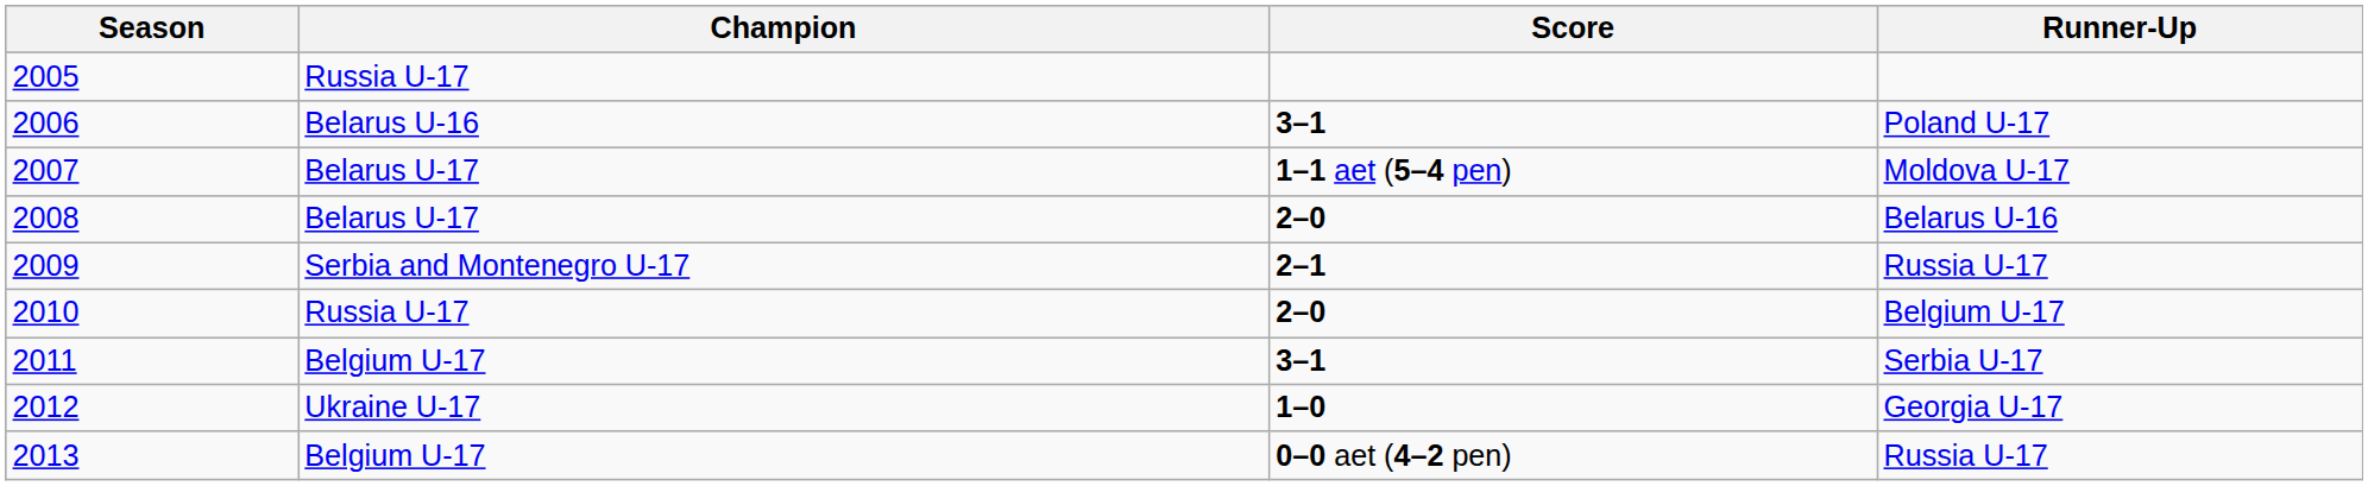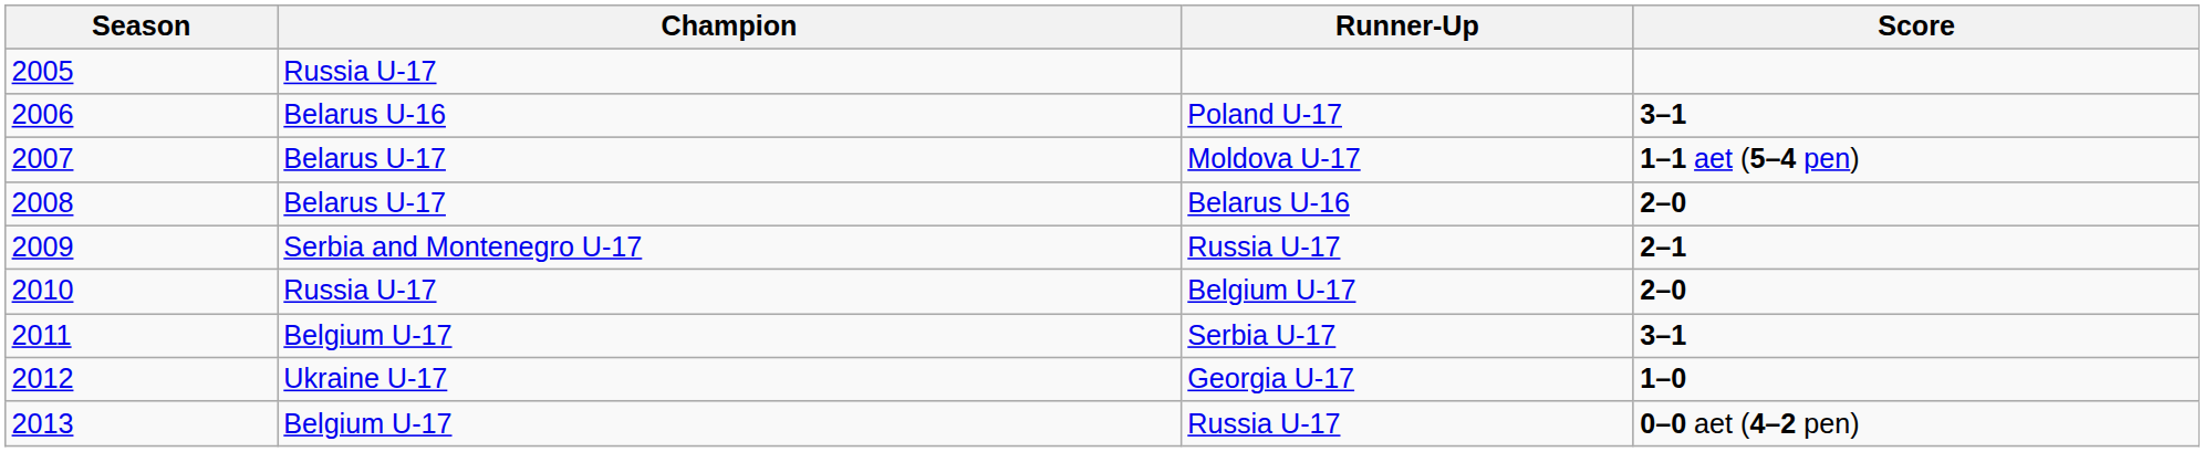 <table class="wikitable" width=100%>
 <tr>
 <th>Season</th>
 <th>Champion</th>
+<th>Runner-Up</th>
 <th>Score</th>
-<th>Runner-Up</th>
 </tr>
 <tr>
 <td><a href='#'>2005</a></td>
 <td> <a href='#'>Russia U-17</a></td>
 <td></td>
 <td></td>
 </tr>
 <tr>
 <td><a href='#'>2006</a></td>
 <td> <a href='#'>Belarus U-16</a></td>
+<td> <a href='#'>Poland U-17</a></td>
 <td><strong>3–1</strong></td>
-<td> <a href='#'>Poland U-17</a></td>
 </tr>
 <tr>
 <td><a href='#'>2007</a></td>
 <td> <a href='#'>Belarus U-17</a></td>
+<td> <a href='#'>Moldova U-17</a></td>
 <td><strong>1–1</strong> <a href='#'>aet</a> (<strong>5–4</strong> <a href='#'>pen</a>)</td>
-<td> <a href='#'>Moldova U-17</a></td>
 </tr>
 <tr>
 <td><a href='#'>2008</a></td>
 <td> <a href='#'>Belarus U-17</a></td>
+<td> <a href='#'>Belarus U-16</a></td>
 <td><strong>2–0</strong></td>
-<td> <a href='#'>Belarus U-16</a></td>
 </tr>
 <tr>
 <td><a href='#'>2009</a></td>
 <td> <a href='#'>Serbia and Montenegro U-17</a></td>
+<td> <a href='#'>Russia U-17</a></td>
 <td><strong>2–1</strong></td>
-<td> <a href='#'>Russia U-17</a></td>
 </tr>
 <tr>
 <td><a href='#'>2010</a></td>
 <td> <a href='#'>Russia U-17</a></td>
+<td> <a href='#'>Belgium U-17</a></td>
 <td><strong>2–0</strong></td>
-<td> <a href='#'>Belgium U-17</a></td>
 </tr>
 <tr>
 <td><a href='#'>2011</a></td>
 <td> <a href='#'>Belgium U-17</a></td>
+<td> <a href='#'>Serbia U-17</a></td>
 <td><strong>3–1</strong></td>
-<td> <a href='#'>Serbia U-17</a></td>
 </tr>
 <tr>
 <td><a href='#'>2012</a></td>
 <td> <a href='#'>Ukraine U-17</a></td>
+<td> <a href='#'>Georgia U-17</a></td>
 <td><strong>1–0</strong></td>
-<td> <a href='#'>Georgia U-17</a></td>
 </tr>
 <tr>
 <td><a href='#'>2013</a></td>
 <td> <a href='#'>Belgium U-17</a></td>
+<td> <a href='#'>Russia U-17</a></td>
 <td><strong>0–0</strong> aet (<strong>4–2</strong> pen)</td>
-<td> <a href='#'>Russia U-17</a></td>
 </tr>
 </table>
